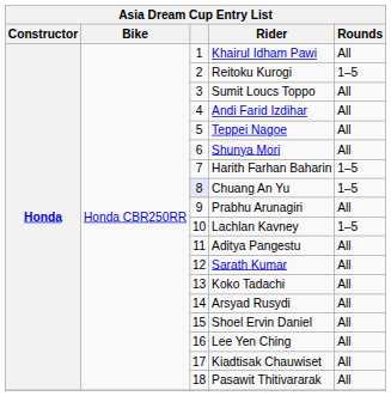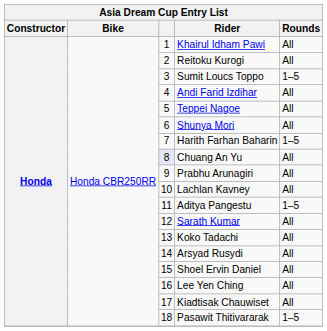 <table class="wikitable" style="font-size: 85%;">
 <tr>
 <th colspan=5>Asia Dream Cup Entry List</th>
 </tr>
 <tr>
 <th>Constructor</th>
 <th>Bike</th>
 <th></th>
 <th>Rider</th>
 <th>Rounds</th>
 </tr>
 <tr>
 <th rowspan="18"><a href='#'>Honda</a></th>
 <td rowspan="18"><a href='#'>Honda CBR250RR</a></td>
 <td align="center">1</td>
 <td> <a href='#'>Khairul Idham Pawi</a></td>
 <td>All</td>
 </tr>
 <tr>
 <td align="center">2</td>
 <td> Reitoku Kurogi</td>
-<td>1–5</td>
+<td>All</td>
 </tr>
 <tr>
 <td align="center">3</td>
 <td> Sumit Loucs Toppo</td>
-<td>All</td>
+<td>1–5</td>
 </tr>
 <tr>
 <td align="center">4</td>
 <td> <a href='#'>Andi Farid Izdihar</a></td>
 <td>All</td>
 </tr>
 <tr>
 <td align="center">5</td>
 <td> <a href='#'>Teppei Nagoe</a></td>
 <td>All</td>
 </tr>
 <tr>
 <td align="center">6</td>
 <td> <a href='#'>Shunya Mori</a></td>
 <td>All</td>
 </tr>
 <tr>
 <td align="center">7</td>
 <td> Harith Farhan Baharin</td>
 <td>1–5</td>
 </tr>
 <tr>
 <td align="center" style="background: lavender;">8</td>
 <td> Chuang An Yu</td>
-<td>1–5</td>
+<td>All</td>
 </tr>
 <tr>
 <td align="center">9</td>
 <td> Prabhu Arunagiri</td>
 <td>All</td>
 </tr>
 <tr>
 <td align="center">10</td>
 <td> Lachlan Kavney</td>
-<td>1–5</td>
+<td>All</td>
 </tr>
 <tr>
 <td align="center">11</td>
 <td> Aditya Pangestu</td>
-<td>All</td>
+<td>1–5</td>
 </tr>
 <tr>
 <td align="center">12</td>
 <td> <a href='#'>Sarath Kumar</a></td>
 <td>All</td>
 </tr>
 <tr>
 <td align="center">13</td>
 <td> Koko Tadachi</td>
 <td>All</td>
 </tr>
 <tr>
 <td align="center">14</td>
 <td> Arsyad Rusydi</td>
 <td>All</td>
 </tr>
 <tr>
 <td align="center">15</td>
 <td> Shoel Ervin Daniel</td>
 <td>All</td>
 </tr>
 <tr>
 <td align="center">16</td>
 <td> Lee Yen Ching</td>
 <td>All</td>
 </tr>
 <tr>
 <td align="center">17</td>
 <td> Kiadtisak Chauwiset</td>
 <td>All</td>
 </tr>
 <tr>
 <td align="center">18</td>
 <td> Pasawit Thitivararak</td>
-<td>All</td>
+<td>1–5</td>
 </tr>
 <tr>
 </tr>
 </table>
